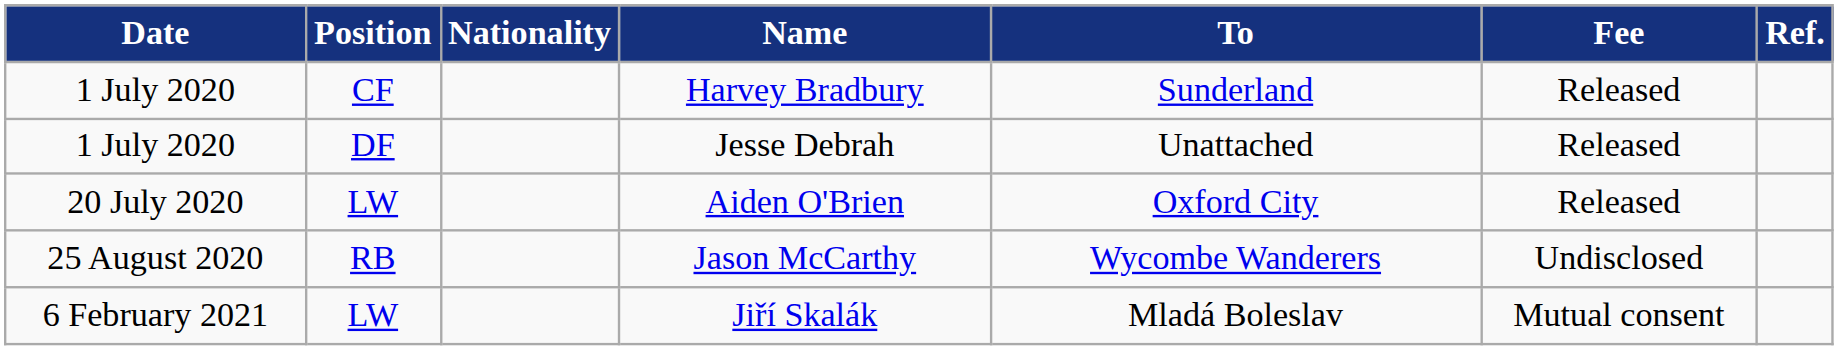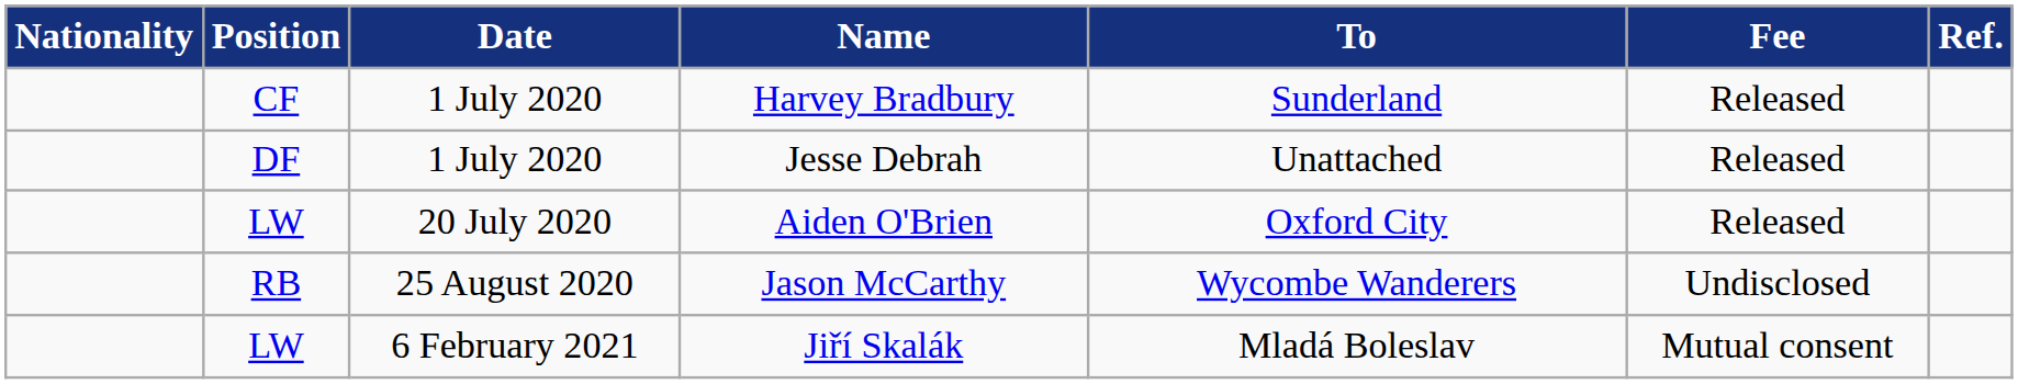 <table class="wikitable"  style="text-align:center; font-size:90%; ">
 <tr>
+<th style="background:#15317E; color:#FFFFFF; width:50px;">Nationality</th>
+<th style="background:#15317E; color:#FFFFFF; width:50px;">Position</th>
 <th style="background:#15317E; color:#FFFFFF; width:120px;">Date</th>
-<th style="background:#15317E; color:#FFFFFF; width:50px;">Position</th>
-<th style="background:#15317E; color:#FFFFFF; width:50px;">Nationality</th>
 <th style="background:#15317E; color:#FFFFFF; width:150px;">Name</th>
 <th style="background:#15317E; color:#FFFFFF; width:200px;">To</th>
 <th style="background:#15317E; color:#FFFFFF; width:110px;">Fee</th>
 <th style="background:#15317E; color:#FFFFFF; width:25px;">Ref.</th>
 </tr>
 <tr>
+<td></td>
+<td><a href='#'>CF</a></td>
 <td>1 July 2020</td>
-<td><a href='#'>CF</a></td>
-<td></td>
 <td><a href='#'>Harvey Bradbury</a></td>
 <td> <a href='#'>Sunderland</a></td>
 <td>Released</td>
 <td></td>
 </tr>
 <tr>
+<td></td>
+<td><a href='#'>DF</a></td>
 <td>1 July 2020</td>
-<td><a href='#'>DF</a></td>
-<td></td>
 <td>Jesse Debrah</td>
 <td> Unattached</td>
 <td>Released</td>
 <td></td>
 </tr>
 <tr>
+<td></td>
+<td><a href='#'>LW</a></td>
 <td>20 July 2020</td>
-<td><a href='#'>LW</a></td>
-<td></td>
 <td><a href='#'>Aiden O'Brien</a></td>
 <td> <a href='#'>Oxford City</a></td>
 <td>Released</td>
 <td></td>
 </tr>
 <tr>
+<td></td>
+<td><a href='#'>RB</a></td>
 <td>25 August 2020</td>
-<td><a href='#'>RB</a></td>
-<td></td>
 <td><a href='#'>Jason McCarthy</a></td>
 <td> <a href='#'>Wycombe Wanderers</a></td>
 <td>Undisclosed</td>
 <td></td>
 </tr>
 <tr>
+<td></td>
+<td><a href='#'>LW</a></td>
 <td>6 February 2021</td>
-<td><a href='#'>LW</a></td>
-<td></td>
 <td><a href='#'>Jiří Skalák</a></td>
 <td> Mladá Boleslav</td>
 <td>Mutual consent</td>
 <td></td>
 </tr>
 </table>
